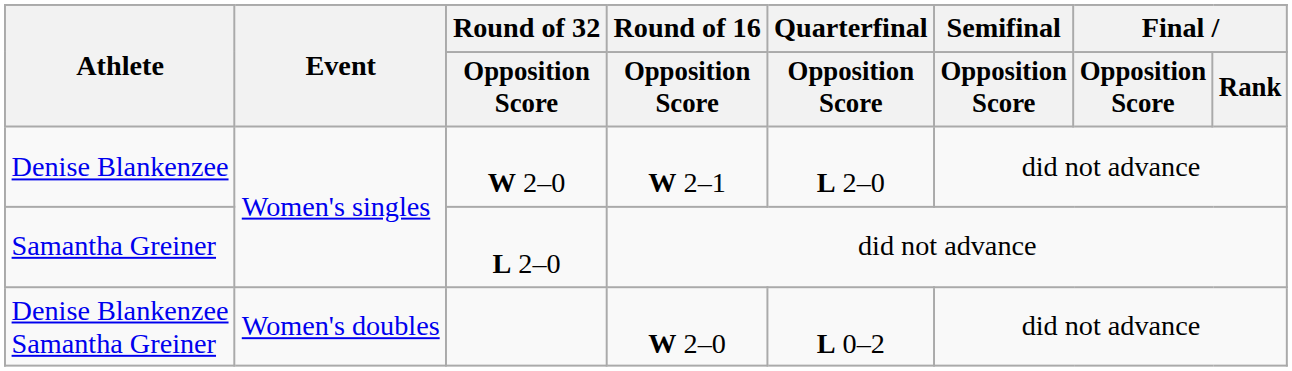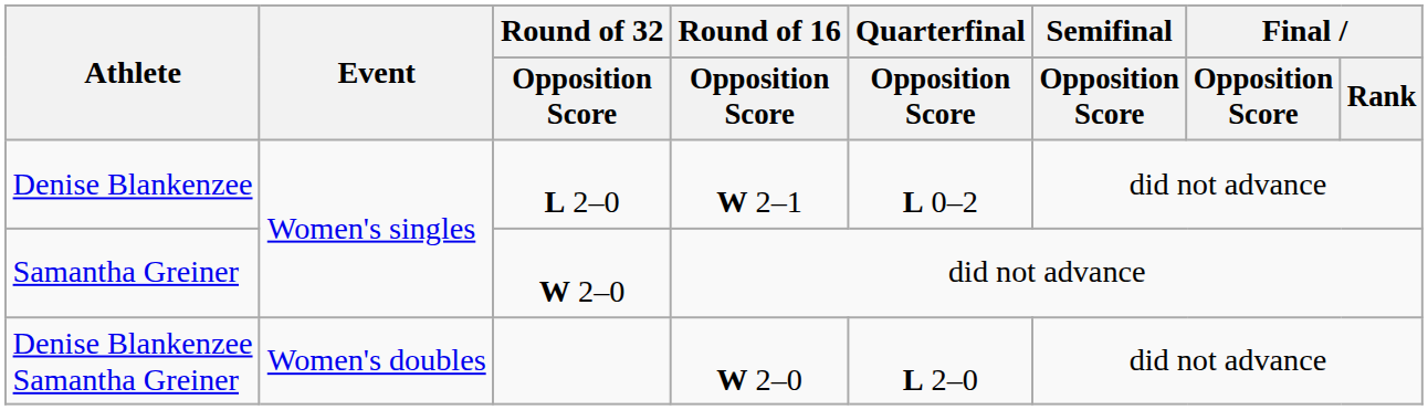 <table class="wikitable" style="font-size:90%">
 <tr>
 <th rowspan=2>Athlete</th>
 <th rowspan=2>Event</th>
 <th>Round of 32</th>
 <th>Round of 16</th>
 <th>Quarterfinal</th>
 <th>Semifinal</th>
 <th colspan="2">Final / </th>
 </tr>
 <tr style="font-size:95%">
 <th>Opposition<br>Score</th>
 <th>Opposition<br>Score</th>
 <th>Opposition<br>Score</th>
 <th>Opposition<br>Score</th>
 <th>Opposition<br>Score</th>
 <th>Rank</th>
 </tr>
 <tr align=center>
 <td align=left><a href='#'>Denise Blankenzee</a></td>
 <td align=left rowspan=2><a href='#'>Women's singles</a></td>
-<td><br><strong>W</strong> 2–0</td>
+<td><br><strong>L</strong> 2–0</td>
 <td><br><strong>W</strong> 2–1</td>
-<td><br><strong>L</strong> 2–0</td>
+<td><br><strong>L</strong> 0–2</td>
 <td colspan=3>did not advance</td>
 </tr>
 <tr align=center>
 <td align=left><a href='#'>Samantha Greiner</a></td>
-<td><br><strong>L</strong> 2–0</td>
+<td><br><strong>W</strong> 2–0</td>
 <td colspan=5>did not advance</td>
 </tr>
 <tr align=center>
 <td align=left><a href='#'>Denise Blankenzee</a><br><a href='#'>Samantha Greiner</a></td>
 <td align=left><a href='#'>Women's doubles</a></td>
 <td></td>
 <td><br><strong>W</strong> 2–0</td>
-<td><br><strong>L</strong> 0–2</td>
+<td><br><strong>L</strong> 2–0</td>
 <td colspan=3>did not advance</td>
 </tr>
 </table>
